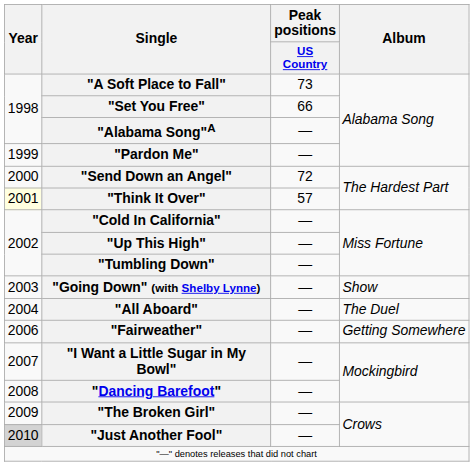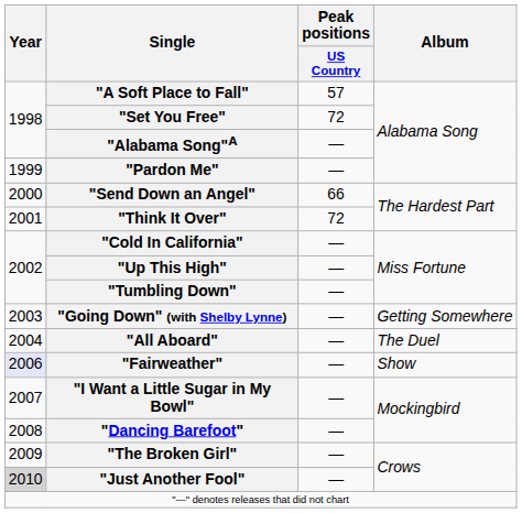 <table class="wikitable plainrowheaders" style="text-align:center;">
 <tr>
 <th rowspan="2">Year</th>
 <th rowspan="2" style="width:16em;">Single</th>
 <th>Peak positions</th>
 <th rowspan="2">Album</th>
 </tr>
 <tr style="font-size:smaller;">
 <th style="width:60px;"><a href='#'>US Country</a><br></th>
 </tr>
 <tr>
 <td rowspan="3">1998</td>
 <th scope="row">"A Soft Place to Fall"</th>
-<td>73</td>
+<td>57</td>
 <td style="text-align:left;" rowspan="4"><em>Alabama Song</em></td>
 </tr>
 <tr>
 <th scope="row">"Set You Free"</th>
-<td>66</td>
+<td>72</td>
 </tr>
 <tr>
 <th scope="row">"Alabama Song"<sup>A</sup></th>
 <td>—</td>
 </tr>
 <tr>
 <td>1999</td>
 <th scope="row">"Pardon Me"</th>
 <td>—</td>
 </tr>
 <tr>
 <td>2000</td>
 <th scope="row">"Send Down an Angel"</th>
-<td>72</td>
+<td>66</td>
 <td style="text-align:left;" rowspan="2"><em>The Hardest Part</em></td>
 </tr>
 <tr>
-<td style="background: lightyellow;">2001</td>
+<td>2001</td>
 <th scope="row">"Think It Over"</th>
-<td>57</td>
+<td>72</td>
 </tr>
 <tr>
 <td rowspan="3">2002</td>
 <th scope="row">"Cold In California"</th>
 <td>—</td>
 <td style="text-align:left;" rowspan="3"><em>Miss Fortune</em></td>
 </tr>
 <tr>
 <th scope="row">"Up This High"</th>
 <td>—</td>
 </tr>
 <tr>
 <th scope="row">"Tumbling Down"</th>
 <td>—</td>
 </tr>
 <tr>
 <td>2003</td>
 <th scope="row">"Going Down" <small>(with <a href='#'>Shelby Lynne</a>)</small></th>
 <td>—</td>
-<td style="text-align:left;"><em>Show</em></td>
+<td style="text-align:left;"><em>Getting Somewhere</em></td>
 </tr>
 <tr>
 <td>2004</td>
 <th scope="row">"All Aboard"</th>
 <td>—</td>
 <td style="text-align:left;"><em>The Duel</em></td>
 </tr>
 <tr>
-<td>2006</td>
+<td style="background: lavender;">2006</td>
 <th scope="row">"Fairweather"</th>
 <td>—</td>
-<td style="text-align:left;"><em>Getting Somewhere</em></td>
+<td style="text-align:left;"><em>Show</em></td>
 </tr>
 <tr>
 <td>2007</td>
 <th scope="row">"I Want a Little Sugar in My Bowl"</th>
 <td>—</td>
 <td style="text-align:left;" rowspan="2"><em>Mockingbird</em></td>
 </tr>
 <tr>
 <td>2008</td>
 <th scope="row">"<a href='#'>Dancing Barefoot</a>"</th>
 <td>—</td>
 </tr>
 <tr>
 <td>2009</td>
 <th scope="row">"The Broken Girl"</th>
 <td>—</td>
 <td style="text-align:left;" rowspan="2"><em>Crows</em></td>
 </tr>
 <tr>
 <td style="background: lightgrey;">2010</td>
 <th scope="row">"Just Another Fool"</th>
 <td>—</td>
 </tr>
 <tr>
 <td colspan="4" style="font-size:8pt">"—" denotes releases that did not chart</td>
 </tr>
 </table>
